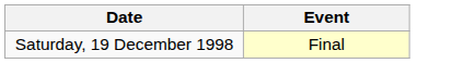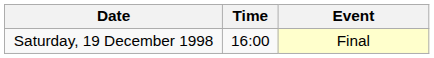 <table class = "wikitable" style="text-align:center;">
 <tr>
 <th width=220>Date</th>
+<th width=50>Time</th>
 <th width=150>Event</th>
 </tr>
 <tr>
 <td>Saturday, 19 December 1998</td>
+<td>16:00</td>
 <td bgcolor=ffffcc>Final</td>
 </tr>
 </table>
